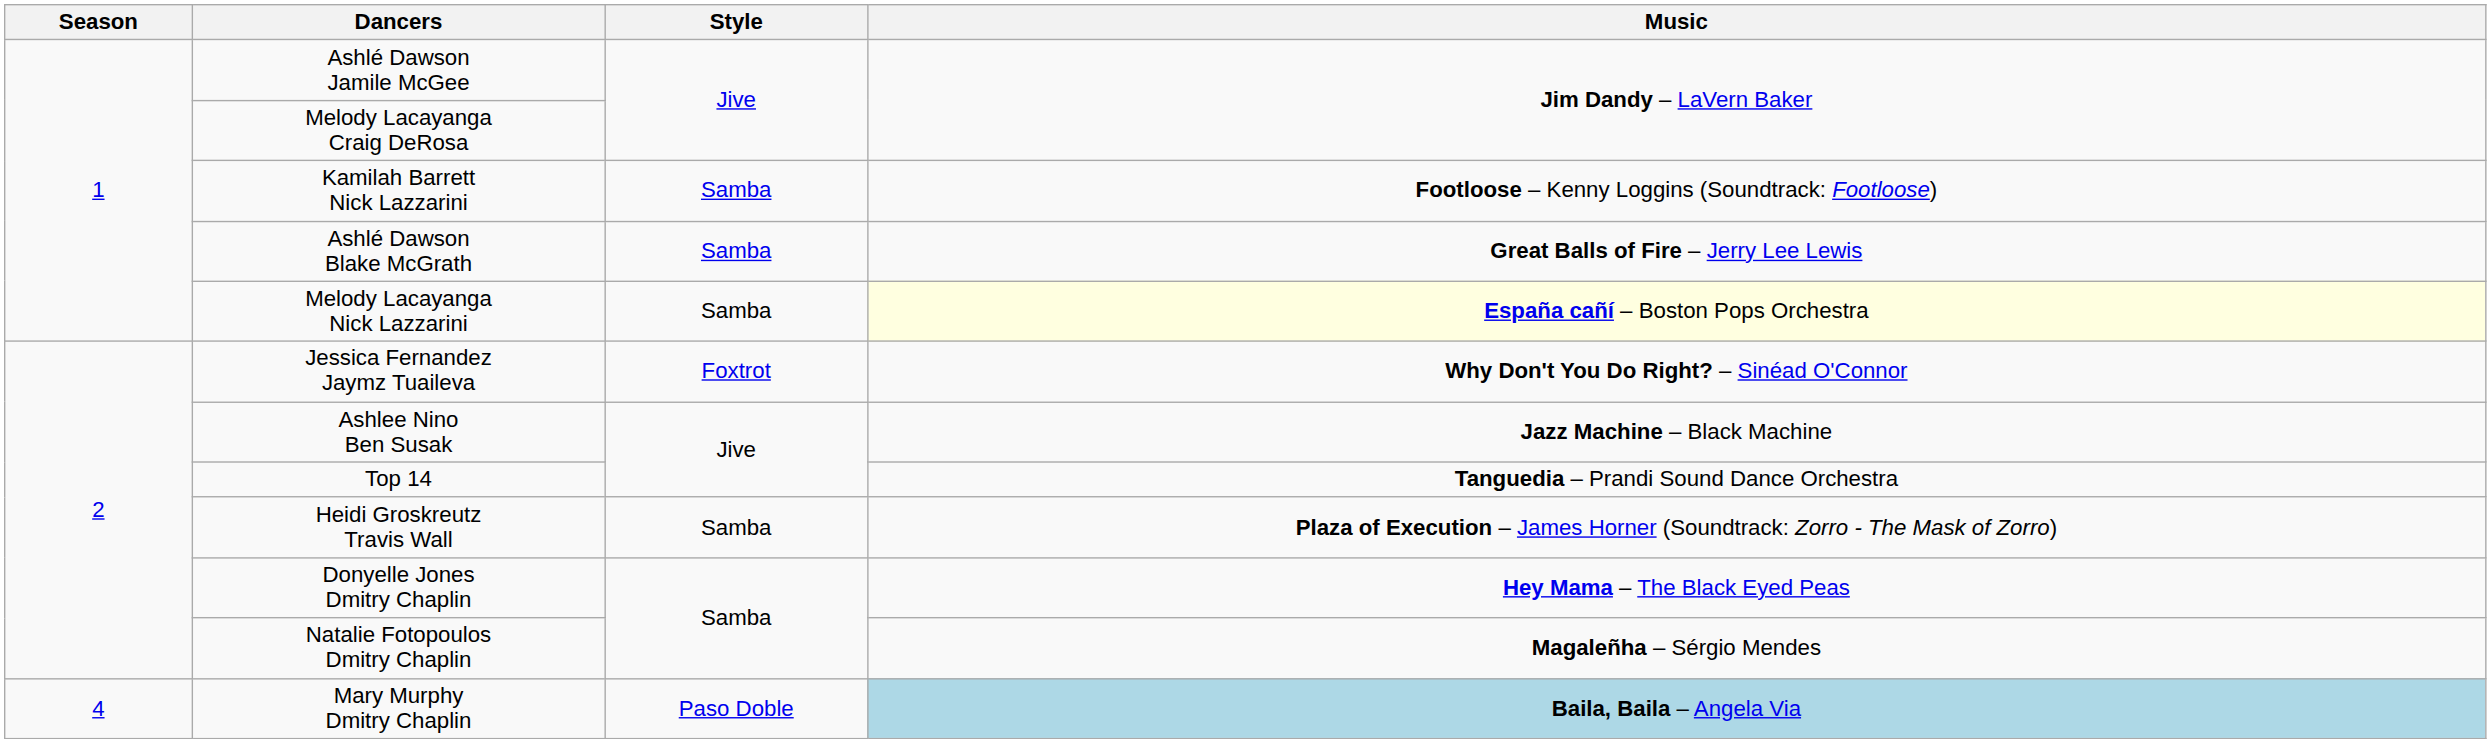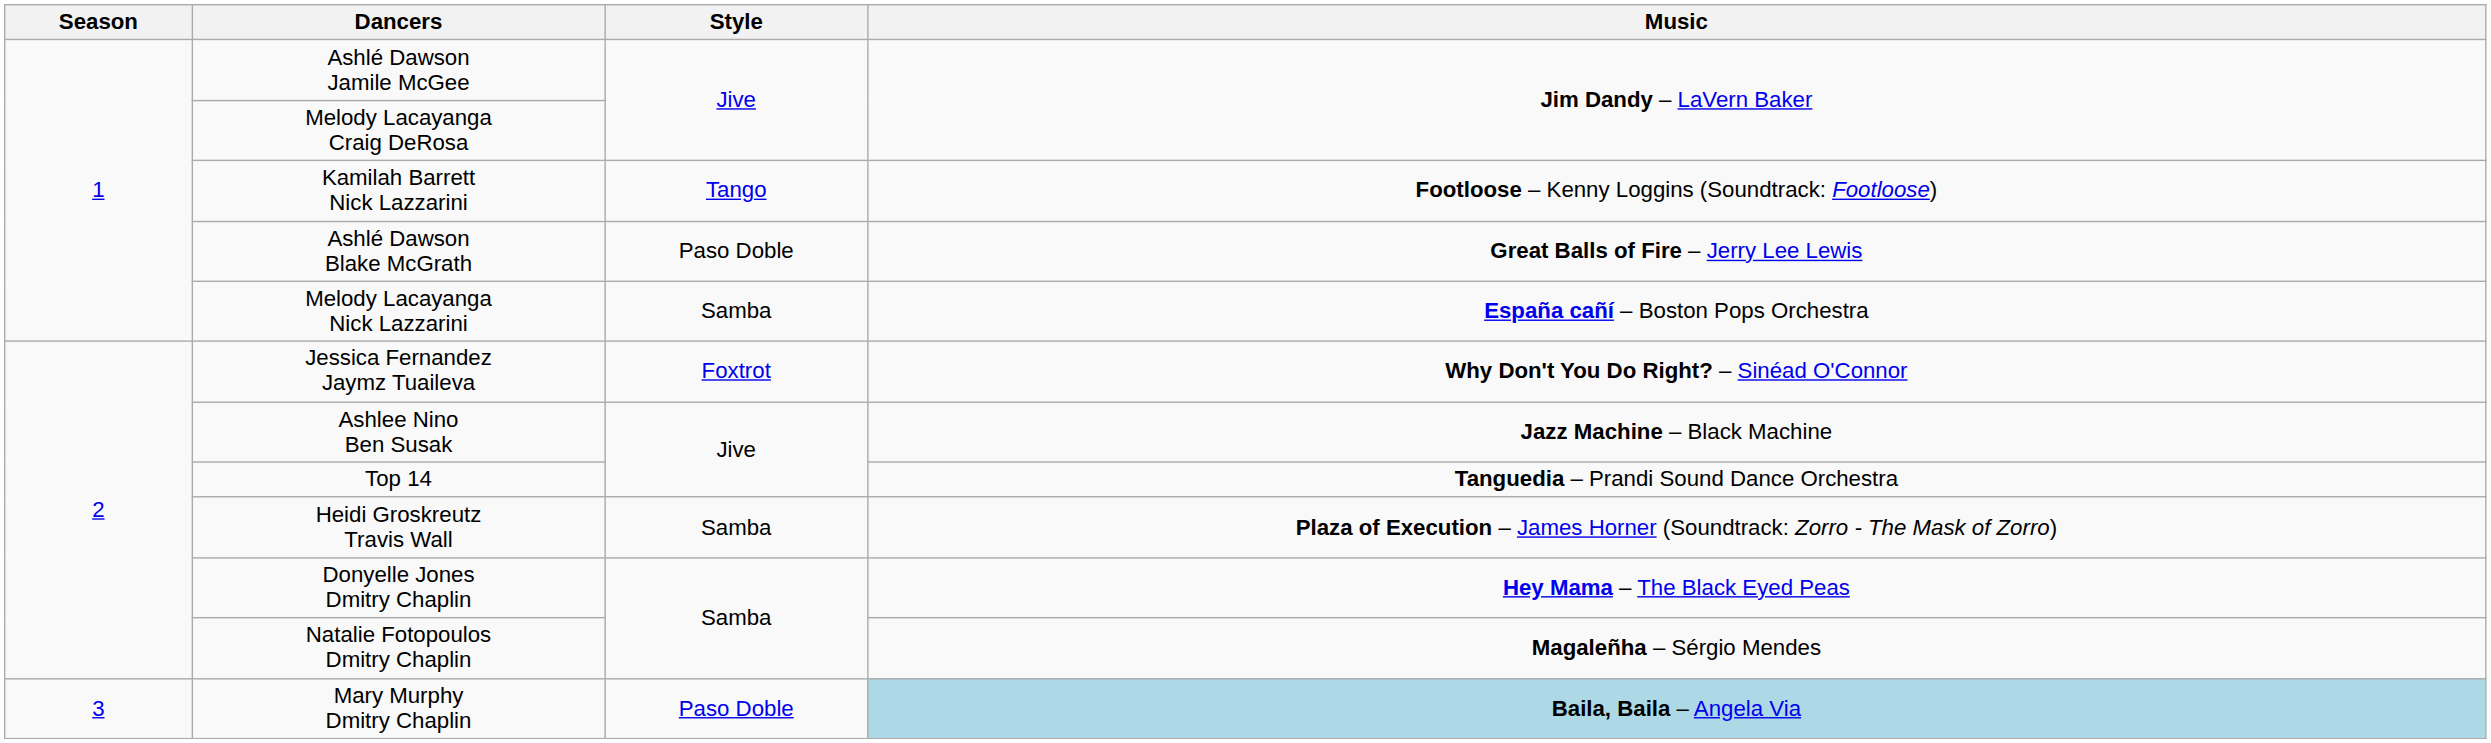 <table class="wikitable" style="text-align: center;" width="90%">
 <tr>
 <th>Season</th>
 <th>Dancers</th>
 <th>Style</th>
 <th>Music</th>
 </tr>
 <tr>
 <td rowspan="5"><a href='#'>1</a></td>
 <td>Ashlé Dawson<br>Jamile McGee</td>
 <td rowspan="2"><a href='#'>Jive</a></td>
 <td rowspan="2"><strong>Jim Dandy</strong> – <a href='#'>LaVern Baker</a></td>
 </tr>
 <tr>
 <td>Melody Lacayanga<br>Craig DeRosa</td>
 </tr>
 <tr>
 <td>Kamilah Barrett<br>Nick Lazzarini</td>
-<td><a href='#'>Samba</a></td>
+<td><a href='#'>Tango</a></td>
 <td><strong>Footloose</strong> – Kenny Loggins (Soundtrack: <em><a href='#'>Footloose</a></em>)</td>
 </tr>
 <tr>
 <td>Ashlé Dawson<br>Blake McGrath</td>
-<td><a href='#'>Samba</a></td>
+<td>Paso Doble</td>
 <td><strong>Great Balls of Fire</strong> – <a href='#'>Jerry Lee Lewis</a></td>
 </tr>
 <tr>
 <td>Melody Lacayanga<br>Nick Lazzarini</td>
 <td>Samba</td>
-<td style="background: lightyellow;"><strong><a href='#'>España cañí</a></strong> – Boston Pops Orchestra</td>
+<td><strong><a href='#'>España cañí</a></strong> – Boston Pops Orchestra</td>
 </tr>
 <tr>
 <td rowspan="6"><a href='#'>2</a></td>
 <td>Jessica Fernandez<br>Jaymz Tuaileva</td>
 <td><a href='#'>Foxtrot</a></td>
 <td><strong>Why Don't You Do Right?</strong> – <a href='#'>Sinéad O'Connor</a></td>
 </tr>
 <tr>
 <td>Ashlee Nino<br>Ben Susak</td>
 <td rowspan="2">Jive</td>
 <td><strong>Jazz Machine</strong> – Black Machine</td>
 </tr>
 <tr>
 <td>Top 14</td>
 <td><strong>Tanguedia</strong> – Prandi Sound Dance Orchestra</td>
 </tr>
 <tr>
 <td>Heidi Groskreutz<br>Travis Wall</td>
 <td>Samba</td>
 <td><strong>Plaza of Execution</strong> – <a href='#'>James Horner</a> (Soundtrack: <em>Zorro - The Mask of Zorro</em>)</td>
 </tr>
 <tr>
 <td>Donyelle Jones<br>Dmitry Chaplin</td>
 <td rowspan="2">Samba</td>
 <td><strong><a href='#'>Hey Mama</a></strong> – <a href='#'>The Black Eyed Peas</a></td>
 </tr>
 <tr>
 <td>Natalie Fotopoulos<br>Dmitry Chaplin</td>
 <td><strong>Magaleñha</strong> – Sérgio Mendes</td>
 </tr>
 <tr>
-<td><a href='#'>4</a></td>
+<td><a href='#'>3</a></td>
 <td>Mary Murphy<br>Dmitry Chaplin</td>
 <td><a href='#'>Paso Doble</a></td>
 <td style="background: lightblue;"><strong>Baila, Baila</strong> – <a href='#'>Angela Via</a></td>
 </tr>
 </table>
